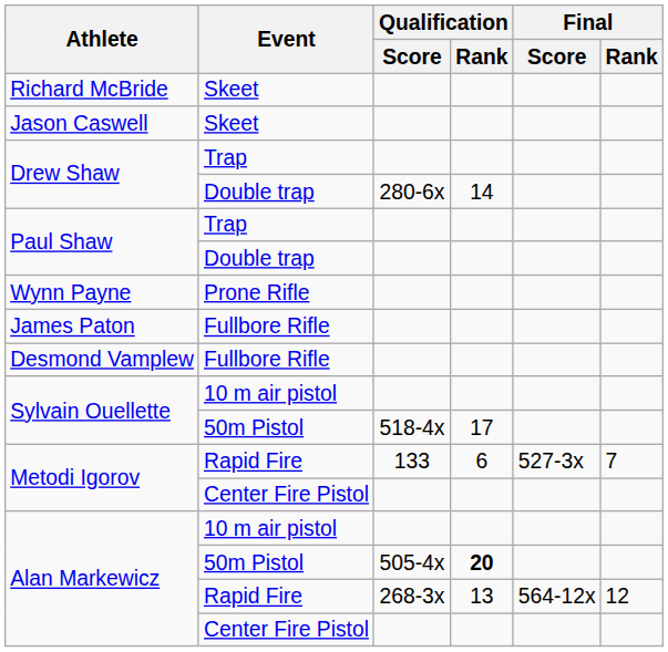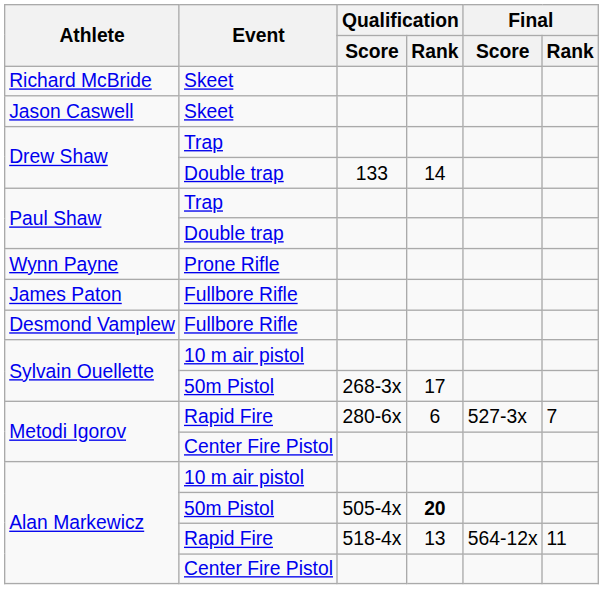 <table class="wikitable" style="font-size:90%">
 <tr>
 <th rowspan="2">Athlete</th>
 <th rowspan="2">Event</th>
 <th colspan="2">Qualification</th>
 <th colspan="2">Final</th>
 </tr>
 <tr>
 <th>Score</th>
 <th>Rank</th>
 <th>Score</th>
 <th>Rank</th>
 </tr>
 <tr>
 <td><a href='#'>Richard McBride</a></td>
 <td><a href='#'>Skeet</a></td>
 <td align=center></td>
 <td align=center></td>
 <td></td>
 <td></td>
 </tr>
 <tr>
 <td><a href='#'>Jason Caswell</a></td>
 <td><a href='#'>Skeet</a></td>
 <td align=center></td>
 <td align=center></td>
 <td></td>
 <td></td>
 </tr>
 <tr>
 <td rowspan="2"><a href='#'>Drew Shaw</a></td>
 <td><a href='#'>Trap</a></td>
 <td align=center></td>
 <td align=center></td>
 <td></td>
 <td></td>
 </tr>
 <tr>
 <td><a href='#'>Double trap</a></td>
-<td align=center>280-6x</td>
+<td align=center>133</td>
 <td align=center>14</td>
 <td></td>
 <td></td>
 </tr>
 <tr>
 <td rowspan="2"><a href='#'>Paul Shaw</a></td>
 <td><a href='#'>Trap</a></td>
 <td align=center></td>
 <td align=center></td>
 <td></td>
 <td></td>
 </tr>
 <tr>
 <td><a href='#'>Double trap</a></td>
 <td align=center></td>
 <td align=center></td>
 <td></td>
 <td></td>
 </tr>
 <tr>
 <td><a href='#'>Wynn Payne</a></td>
 <td><a href='#'>Prone Rifle</a></td>
 <td align=center></td>
 <td align=center></td>
 <td></td>
 <td></td>
 </tr>
 <tr>
 <td><a href='#'>James Paton</a></td>
 <td><a href='#'>Fullbore Rifle</a></td>
 <td align=center></td>
 <td align=center></td>
 <td></td>
 <td></td>
 </tr>
 <tr>
 <td><a href='#'>Desmond Vamplew</a></td>
 <td><a href='#'>Fullbore Rifle</a></td>
 <td align=center></td>
 <td align=center></td>
 <td></td>
 <td></td>
 </tr>
 <tr>
 <td rowspan="2"><a href='#'>Sylvain Ouellette</a></td>
 <td><a href='#'>10 m air pistol</a></td>
 <td align=center></td>
 <td align=center></td>
 <td></td>
 <td></td>
 </tr>
 <tr>
 <td><a href='#'>50m Pistol</a></td>
-<td align=center>518-4x</td>
+<td align=center>268-3x</td>
 <td align=center>17</td>
 <td></td>
 <td></td>
 </tr>
 <tr>
 <td rowspan="2"><a href='#'>Metodi Igorov</a></td>
 <td><a href='#'>Rapid Fire</a></td>
-<td align=center>133</td>
+<td align=center>280-6x</td>
 <td align=center>6</td>
 <td>527-3x</td>
 <td>7</td>
 </tr>
 <tr>
 <td><a href='#'>Center Fire Pistol</a></td>
 <td align=center></td>
 <td align=center></td>
 <td></td>
 <td></td>
 </tr>
 <tr>
 <td rowspan="4"><a href='#'>Alan Markewicz</a></td>
 <td><a href='#'>10 m air pistol</a></td>
 <td align=center></td>
 <td align=center></td>
 <td></td>
 <td></td>
 </tr>
 <tr>
 <td><a href='#'>50m Pistol</a></td>
 <td align=center>505-4x</td>
 <td align=center><strong>20</strong></td>
 <td></td>
 <td></td>
 </tr>
 <tr>
 <td><a href='#'>Rapid Fire</a></td>
-<td align=center>268-3x</td>
+<td align=center>518-4x</td>
 <td align=center>13</td>
 <td>564-12x</td>
-<td>12</td>
+<td>11</td>
 </tr>
 <tr>
 <td><a href='#'>Center Fire Pistol</a></td>
 <td align=center></td>
 <td align=center></td>
 <td></td>
 <td></td>
 </tr>
 </table>
